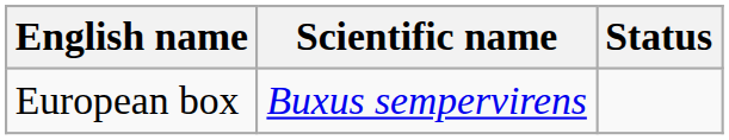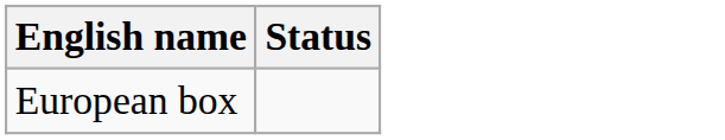 <table class="wikitable" |>
 <tr>
 <th>English name</th>
-<th>Scientific name</th>
 <th>Status</th>
 </tr>
 <tr>
 <td>European box</td>
-<td><em><a href='#'>Buxus sempervirens</a></em></td>
 <td></td>
 </tr>
 </table>
